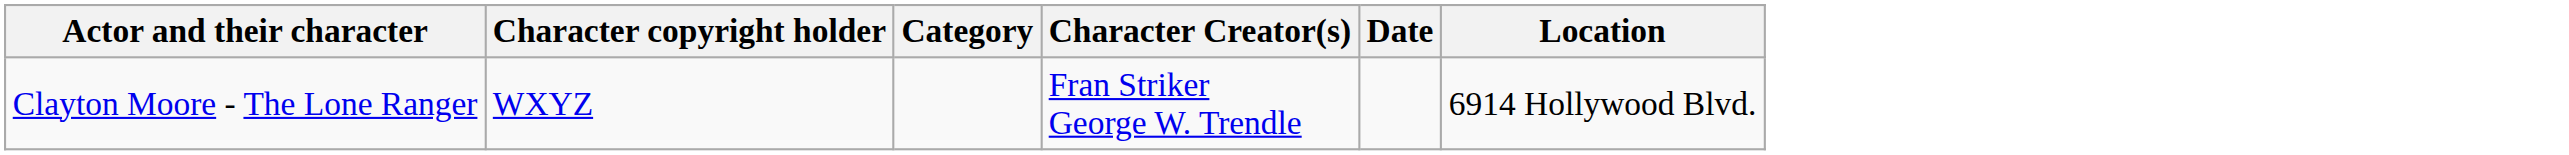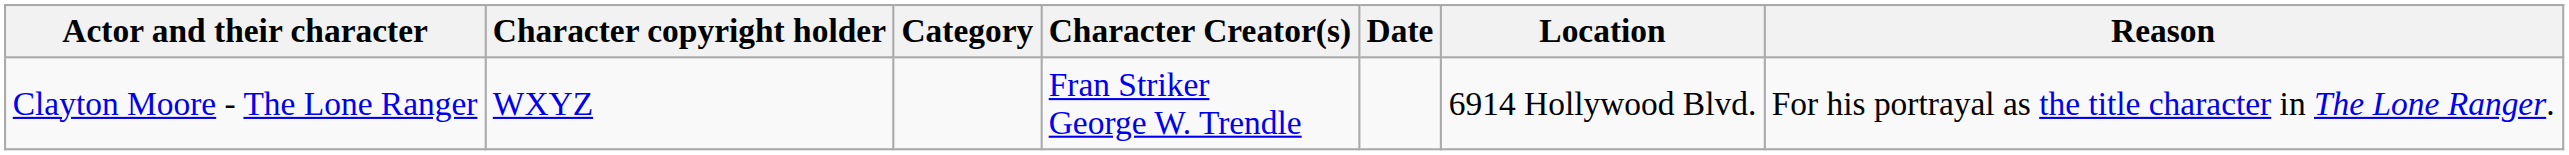 <table class="wikitable sortable">
 <tr valign=baseline>
 <th>Actor and their character</th>
 <th>Character copyright holder</th>
 <th>Category</th>
 <th>Character Creator(s)</th>
 <th>Date</th>
 <th>Location</th>
+<th>Reason</th>
 </tr>
 <tr>
 <td><a href='#'>Clayton Moore</a> - <a href='#'>The Lone Ranger</a></td>
 <td><a href='#'>WXYZ</a></td>
 <td></td>
 <td><a href='#'>Fran Striker</a><br><a href='#'>George W. Trendle</a></td>
 <td></td>
 <td>6914 Hollywood Blvd.</td>
+<td>For his portrayal as <a href='#'>the title character</a> in <em><a href='#'>The Lone Ranger</a></em>.</td>
 </tr>
 </table>
